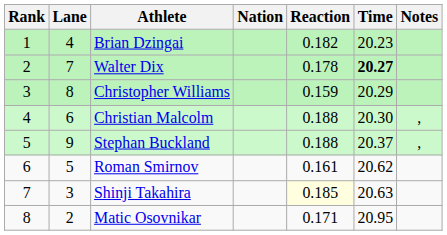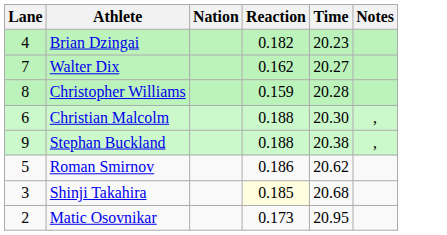 <table class="wikitable sortable" style="text-align:center">
 <tr>
-<th>Rank</th>
 <th>Lane</th>
 <th>Athlete</th>
 <th>Nation</th>
 <th>Reaction</th>
 <th>Time</th>
 <th>Notes</th>
 </tr>
 <tr bgcolor=bbf3bb>
-<td>1</td>
 <td>4</td>
 <td align=left><a href='#'>Brian Dzingai</a></td>
 <td align=left></td>
 <td>0.182</td>
 <td>20.23</td>
 <td></td>
 </tr>
 <tr bgcolor=bbf3bb>
-<td>2</td>
 <td>7</td>
 <td align=left><a href='#'>Walter Dix</a></td>
 <td align=left></td>
-<td>0.178</td>
-<td><strong>20.27</strong></td>
+<td>0.162</td>
+<td>20.27</td>
 <td></td>
 </tr>
 <tr bgcolor=bbf3bb>
-<td>3</td>
 <td>8</td>
 <td align=left><a href='#'>Christopher Williams</a></td>
 <td align=left></td>
 <td>0.159</td>
-<td>20.29</td>
+<td>20.28</td>
 <td></td>
 </tr>
 <tr bgcolor=ccf9cc>
-<td>4</td>
 <td>6</td>
 <td align=left><a href='#'>Christian Malcolm</a></td>
 <td align=left></td>
 <td>0.188</td>
 <td>20.30</td>
 <td>, </td>
 </tr>
 <tr bgcolor=ccf9cc>
-<td>5</td>
 <td>9</td>
 <td align=left><a href='#'>Stephan Buckland</a></td>
 <td align=left></td>
 <td>0.188</td>
-<td>20.37</td>
+<td>20.38</td>
 <td>, </td>
 </tr>
 <tr>
-<td>6</td>
 <td>5</td>
 <td align=left><a href='#'>Roman Smirnov</a></td>
 <td align=left></td>
-<td>0.161</td>
+<td>0.186</td>
 <td>20.62</td>
 <td></td>
 </tr>
 <tr>
-<td>7</td>
 <td>3</td>
 <td align=left><a href='#'>Shinji Takahira</a></td>
 <td align=left></td>
 <td style="background: lightyellow;">0.185</td>
-<td>20.63</td>
+<td>20.68</td>
 <td></td>
 </tr>
 <tr>
-<td>8</td>
 <td>2</td>
 <td align=left><a href='#'>Matic Osovnikar</a></td>
 <td align=left></td>
-<td>0.171</td>
+<td>0.173</td>
 <td>20.95</td>
 <td></td>
 </tr>
 </table>
